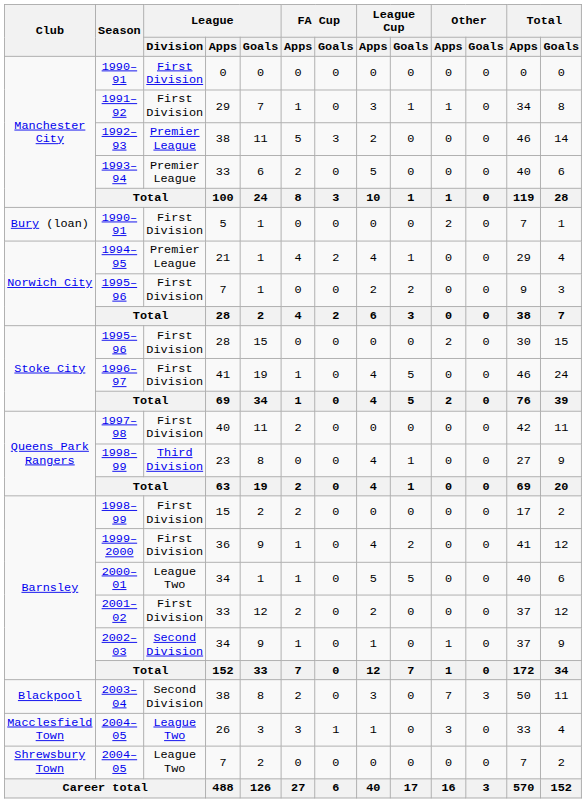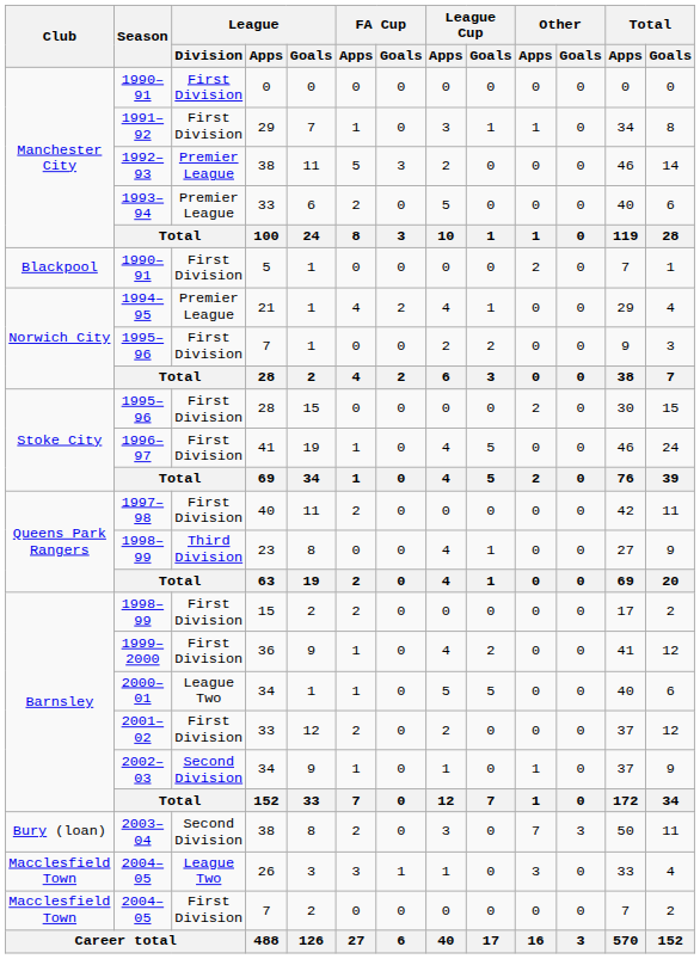 <table class="wikitable" style="text-align:center">
 <tr>
 <th rowspan="2">Club</th>
 <th rowspan="2">Season</th>
 <th colspan="3">League</th>
 <th colspan="2">FA Cup</th>
 <th colspan="2">League Cup</th>
 <th colspan="2">Other</th>
 <th colspan="2">Total</th>
 </tr>
 <tr>
 <th>Division</th>
 <th>Apps</th>
 <th>Goals</th>
 <th>Apps</th>
 <th>Goals</th>
 <th>Apps</th>
 <th>Goals</th>
 <th>Apps</th>
 <th>Goals</th>
 <th>Apps</th>
 <th>Goals</th>
 </tr>
 <tr>
 <td rowspan="5"><a href='#'>Manchester City</a></td>
 <td><a href='#'>1990–91</a></td>
 <td><a href='#'>First Division</a></td>
 <td>0</td>
 <td>0</td>
 <td>0</td>
 <td>0</td>
 <td>0</td>
 <td>0</td>
 <td>0</td>
 <td>0</td>
 <td>0</td>
 <td>0</td>
 </tr>
 <tr>
 <td><a href='#'>1991–92</a></td>
 <td>First Division</td>
 <td>29</td>
 <td>7</td>
 <td>1</td>
 <td>0</td>
 <td>3</td>
 <td>1</td>
 <td>1</td>
 <td>0</td>
 <td>34</td>
 <td>8</td>
 </tr>
 <tr>
 <td><a href='#'>1992–93</a></td>
 <td><a href='#'>Premier League</a></td>
 <td>38</td>
 <td>11</td>
 <td>5</td>
 <td>3</td>
 <td>2</td>
 <td>0</td>
 <td>0</td>
 <td>0</td>
 <td>46</td>
 <td>14</td>
 </tr>
 <tr>
 <td><a href='#'>1993–94</a></td>
 <td>Premier League</td>
 <td>33</td>
 <td>6</td>
 <td>2</td>
 <td>0</td>
 <td>5</td>
 <td>0</td>
 <td>0</td>
 <td>0</td>
 <td>40</td>
 <td>6</td>
 </tr>
 <tr>
 <th colspan="2">Total</th>
 <th>100</th>
 <th>24</th>
 <th>8</th>
 <th>3</th>
 <th>10</th>
 <th>1</th>
 <th>1</th>
 <th>0</th>
 <th>119</th>
 <th>28</th>
 </tr>
 <tr>
-<td><a href='#'>Bury</a> (loan)</td>
+<td><a href='#'>Blackpool</a></td>
 <td><a href='#'>1990–91</a></td>
 <td>First Division</td>
 <td>5</td>
 <td>1</td>
 <td>0</td>
 <td>0</td>
 <td>0</td>
 <td>0</td>
 <td>2</td>
 <td>0</td>
 <td>7</td>
 <td>1</td>
 </tr>
 <tr>
 <td rowspan="3"><a href='#'>Norwich City</a></td>
 <td><a href='#'>1994–95</a></td>
 <td>Premier League</td>
 <td>21</td>
 <td>1</td>
 <td>4</td>
 <td>2</td>
 <td>4</td>
 <td>1</td>
 <td>0</td>
 <td>0</td>
 <td>29</td>
 <td>4</td>
 </tr>
 <tr>
 <td><a href='#'>1995–96</a></td>
 <td>First Division</td>
 <td>7</td>
 <td>1</td>
 <td>0</td>
 <td>0</td>
 <td>2</td>
 <td>2</td>
 <td>0</td>
 <td>0</td>
 <td>9</td>
 <td>3</td>
 </tr>
 <tr>
 <th colspan="2">Total</th>
 <th>28</th>
 <th>2</th>
 <th>4</th>
 <th>2</th>
 <th>6</th>
 <th>3</th>
 <th>0</th>
 <th>0</th>
 <th>38</th>
 <th>7</th>
 </tr>
 <tr>
 <td rowspan="3"><a href='#'>Stoke City</a></td>
 <td><a href='#'>1995–96</a></td>
 <td>First Division</td>
 <td>28</td>
 <td>15</td>
 <td>0</td>
 <td>0</td>
 <td>0</td>
 <td>0</td>
 <td>2</td>
 <td>0</td>
 <td>30</td>
 <td>15</td>
 </tr>
 <tr>
 <td><a href='#'>1996–97</a></td>
 <td>First Division</td>
 <td>41</td>
 <td>19</td>
 <td>1</td>
 <td>0</td>
 <td>4</td>
 <td>5</td>
 <td>0</td>
 <td>0</td>
 <td>46</td>
 <td>24</td>
 </tr>
 <tr>
 <th colspan="2">Total</th>
 <th>69</th>
 <th>34</th>
 <th>1</th>
 <th>0</th>
 <th>4</th>
 <th>5</th>
 <th>2</th>
 <th>0</th>
 <th>76</th>
 <th>39</th>
 </tr>
 <tr>
 <td rowspan="3"><a href='#'>Queens Park Rangers</a></td>
 <td><a href='#'>1997–98</a></td>
 <td>First Division</td>
 <td>40</td>
 <td>11</td>
 <td>2</td>
 <td>0</td>
 <td>0</td>
 <td>0</td>
 <td>0</td>
 <td>0</td>
 <td>42</td>
 <td>11</td>
 </tr>
 <tr>
 <td><a href='#'>1998–99</a></td>
 <td><a href='#'>Third Division</a></td>
 <td>23</td>
 <td>8</td>
 <td>0</td>
 <td>0</td>
 <td>4</td>
 <td>1</td>
 <td>0</td>
 <td>0</td>
 <td>27</td>
 <td>9</td>
 </tr>
 <tr>
 <th colspan="2">Total</th>
 <th>63</th>
 <th>19</th>
 <th>2</th>
 <th>0</th>
 <th>4</th>
 <th>1</th>
 <th>0</th>
 <th>0</th>
 <th>69</th>
 <th>20</th>
 </tr>
 <tr>
 <td rowspan="6"><a href='#'>Barnsley</a></td>
 <td><a href='#'>1998–99</a></td>
 <td>First Division</td>
 <td>15</td>
 <td>2</td>
 <td>2</td>
 <td>0</td>
 <td>0</td>
 <td>0</td>
 <td>0</td>
 <td>0</td>
 <td>17</td>
 <td>2</td>
 </tr>
 <tr>
 <td><a href='#'>1999–2000</a></td>
 <td>First Division</td>
 <td>36</td>
 <td>9</td>
 <td>1</td>
 <td>0</td>
 <td>4</td>
 <td>2</td>
 <td>0</td>
 <td>0</td>
 <td>41</td>
 <td>12</td>
 </tr>
 <tr>
 <td><a href='#'>2000–01</a></td>
 <td>League Two</td>
 <td>34</td>
 <td>1</td>
 <td>1</td>
 <td>0</td>
 <td>5</td>
 <td>5</td>
 <td>0</td>
 <td>0</td>
 <td>40</td>
 <td>6</td>
 </tr>
 <tr>
 <td><a href='#'>2001–02</a></td>
 <td>First Division</td>
 <td>33</td>
 <td>12</td>
 <td>2</td>
 <td>0</td>
 <td>2</td>
 <td>0</td>
 <td>0</td>
 <td>0</td>
 <td>37</td>
 <td>12</td>
 </tr>
 <tr>
 <td><a href='#'>2002–03</a></td>
 <td><a href='#'>Second Division</a></td>
 <td>34</td>
 <td>9</td>
 <td>1</td>
 <td>0</td>
 <td>1</td>
 <td>0</td>
 <td>1</td>
 <td>0</td>
 <td>37</td>
 <td>9</td>
 </tr>
 <tr>
 <th colspan="2">Total</th>
 <th>152</th>
 <th>33</th>
 <th>7</th>
 <th>0</th>
 <th>12</th>
 <th>7</th>
 <th>1</th>
 <th>0</th>
 <th>172</th>
 <th>34</th>
 </tr>
 <tr>
-<td><a href='#'>Blackpool</a></td>
+<td><a href='#'>Bury</a> (loan)</td>
 <td><a href='#'>2003–04</a></td>
 <td>Second Division</td>
 <td>38</td>
 <td>8</td>
 <td>2</td>
 <td>0</td>
 <td>3</td>
 <td>0</td>
 <td>7</td>
 <td>3</td>
 <td>50</td>
 <td>11</td>
 </tr>
 <tr>
 <td><a href='#'>Macclesfield Town</a></td>
 <td><a href='#'>2004–05</a></td>
 <td><a href='#'>League Two</a></td>
 <td>26</td>
 <td>3</td>
 <td>3</td>
 <td>1</td>
 <td>1</td>
 <td>0</td>
 <td>3</td>
 <td>0</td>
 <td>33</td>
 <td>4</td>
 </tr>
 <tr>
-<td><a href='#'>Shrewsbury Town</a></td>
+<td><a href='#'>Macclesfield Town</a></td>
 <td><a href='#'>2004–05</a></td>
-<td>League Two</td>
+<td>First Division</td>
 <td>7</td>
 <td>2</td>
 <td>0</td>
 <td>0</td>
 <td>0</td>
 <td>0</td>
 <td>0</td>
 <td>0</td>
 <td>7</td>
 <td>2</td>
 </tr>
 <tr>
 <th colspan="3">Career total</th>
 <th>488</th>
 <th>126</th>
 <th>27</th>
 <th>6</th>
 <th>40</th>
 <th>17</th>
 <th>16</th>
 <th>3</th>
 <th>570</th>
 <th>152</th>
 </tr>
 </table>
